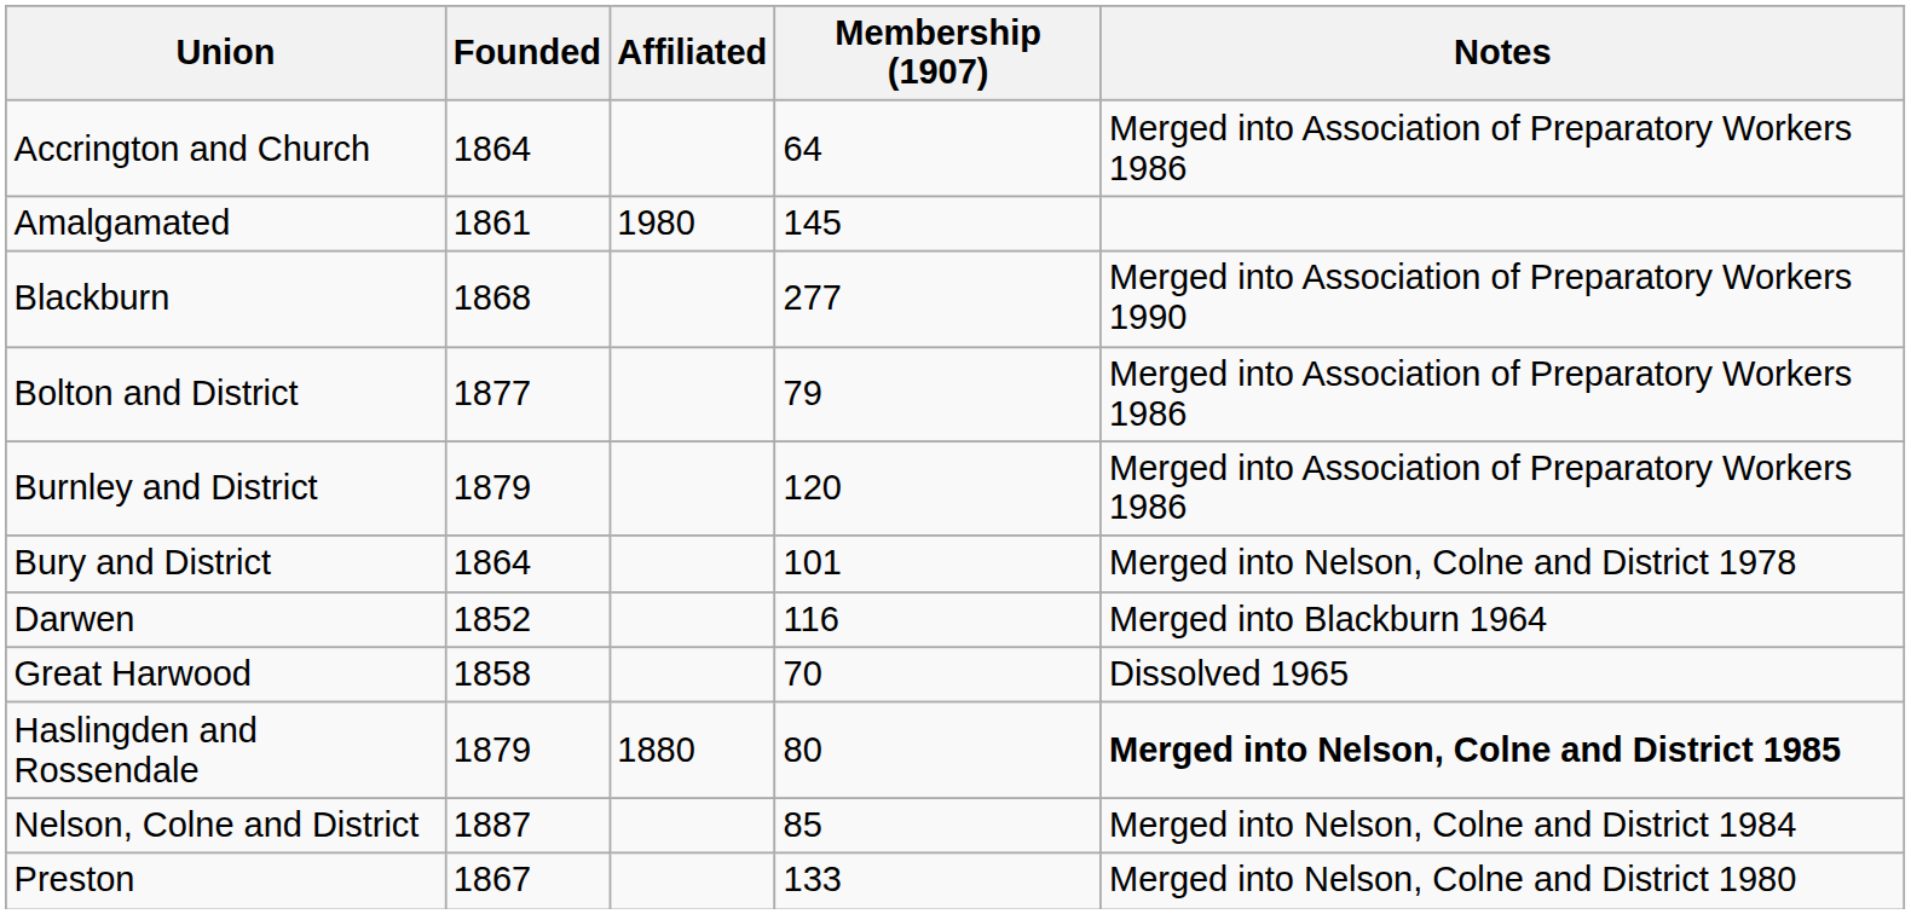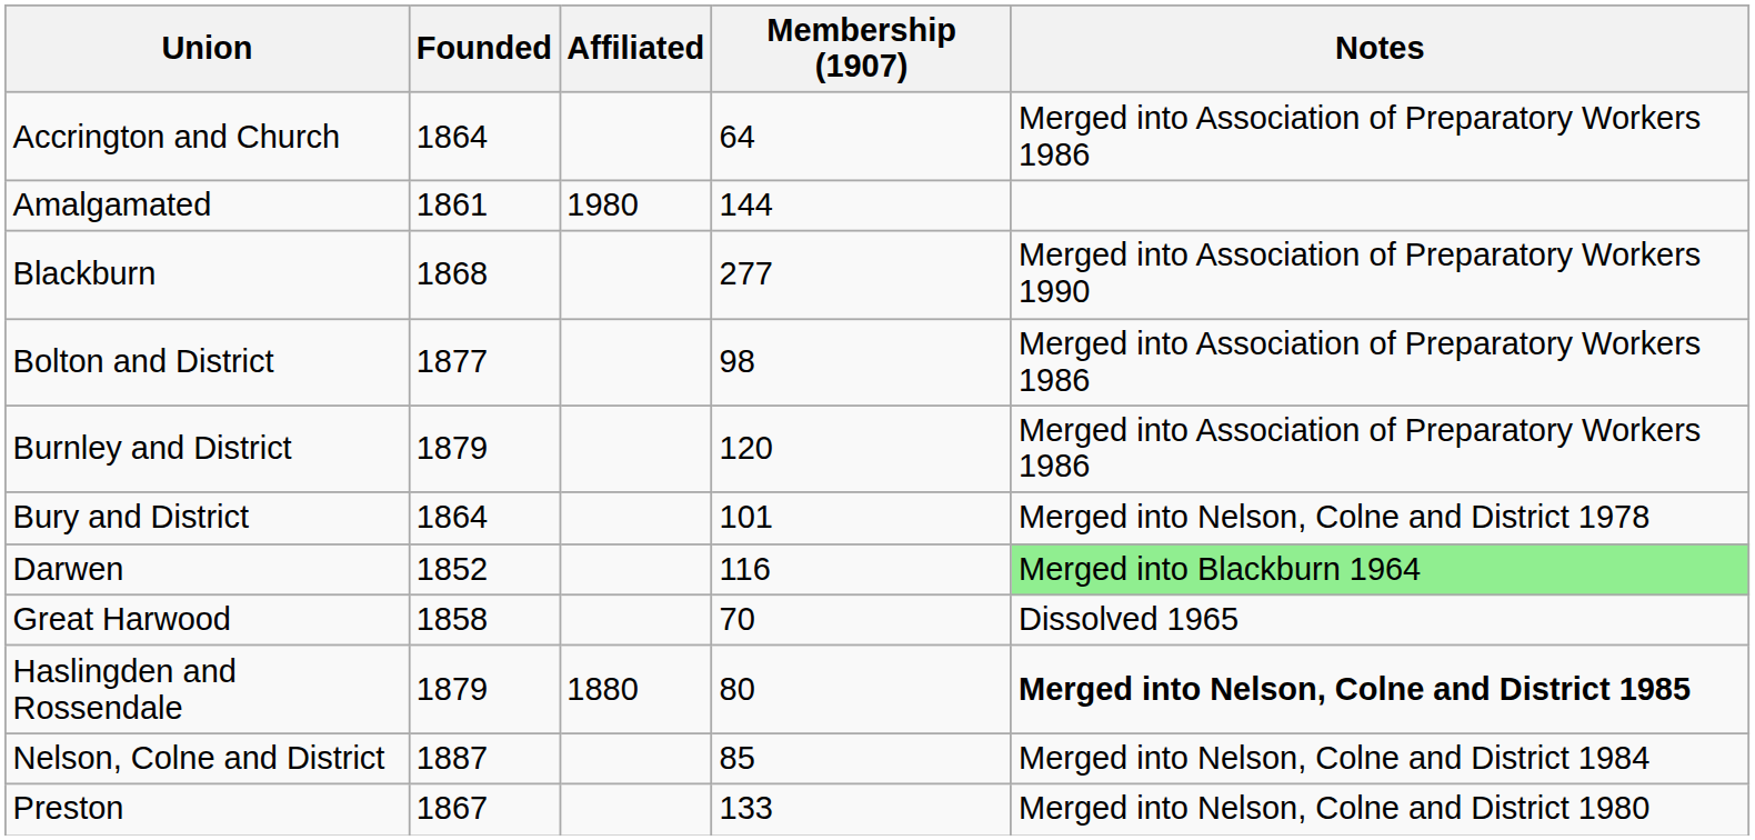 <table class="wikitable sortable">
 <tr>
 <th>Union</th>
 <th>Founded</th>
 <th>Affiliated</th>
 <th>Membership (1907)</th>
 <th>Notes</th>
 </tr>
 <tr>
 <td>Accrington and Church</td>
 <td>1864</td>
 <td></td>
 <td>64</td>
 <td>Merged into Association of Preparatory Workers 1986</td>
 </tr>
 <tr>
 <td>Amalgamated</td>
 <td>1861</td>
 <td>1980</td>
-<td>145</td>
+<td>144</td>
 <td></td>
 </tr>
 <tr>
 <td>Blackburn</td>
 <td>1868</td>
 <td></td>
 <td>277</td>
 <td>Merged into Association of Preparatory Workers 1990</td>
 </tr>
 <tr>
 <td>Bolton and District</td>
 <td>1877</td>
 <td></td>
-<td>79</td>
+<td>98</td>
 <td>Merged into Association of Preparatory Workers 1986</td>
 </tr>
 <tr>
 <td>Burnley and District</td>
 <td>1879</td>
 <td></td>
 <td>120</td>
 <td>Merged into Association of Preparatory Workers 1986</td>
 </tr>
 <tr>
 <td>Bury and District</td>
 <td>1864</td>
 <td></td>
 <td>101</td>
 <td>Merged into Nelson, Colne and District 1978</td>
 </tr>
 <tr>
 <td>Darwen</td>
 <td>1852</td>
 <td></td>
 <td>116</td>
-<td>Merged into Blackburn 1964</td>
+<td style="background: lightgreen;">Merged into Blackburn 1964</td>
 </tr>
 <tr>
 <td>Great Harwood</td>
 <td>1858</td>
 <td></td>
 <td>70</td>
 <td>Dissolved 1965</td>
 </tr>
 <tr>
 <td>Haslingden and Rossendale</td>
 <td>1879</td>
 <td>1880</td>
 <td>80</td>
 <td><strong>Merged into Nelson, Colne and District 1985</strong></td>
 </tr>
 <tr>
 <td>Nelson, Colne and District</td>
 <td>1887</td>
 <td></td>
 <td>85</td>
 <td>Merged into Nelson, Colne and District 1984</td>
 </tr>
 <tr>
 <td>Preston</td>
 <td>1867</td>
 <td></td>
 <td>133</td>
 <td>Merged into Nelson, Colne and District 1980</td>
 </tr>
 </table>
